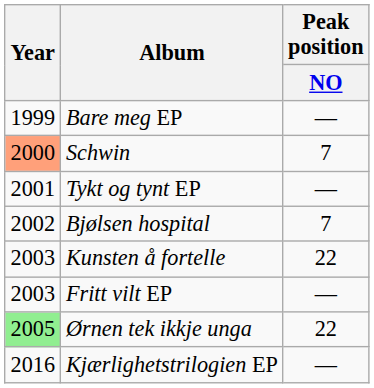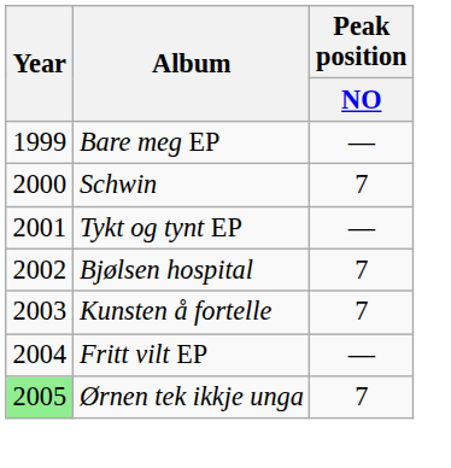 <table class="wikitable">
 <tr>
 <th width="33" rowspan="2" style="text-align:center;">Year</th>
 <th rowspan="2">Album</th>
 <th colspan="1">Peak <br>position</th>
 </tr>
 <tr>
 <th align="center"><a href='#'>NO</a><small><br></small></th>
 </tr>
 <tr>
 <td align="center">1999</td>
 <td><em>Bare meg</em> EP</td>
 <td align="center">—</td>
 </tr>
 <tr>
-<td align="center" style="background: lightsalmon;">2000</td>
+<td align="center">2000</td>
 <td><em>Schwin</em></td>
 <td align="center">7</td>
 </tr>
 <tr>
 <td align="center">2001</td>
 <td><em>Tykt og tynt</em> EP</td>
 <td align="center">—</td>
 </tr>
 <tr>
 <td align="center">2002</td>
 <td><em>Bjølsen hospital</em></td>
 <td align="center">7</td>
 </tr>
 <tr>
 <td align="center">2003</td>
 <td><em>Kunsten å fortelle</em></td>
-<td align="center">22</td>
+<td align="center">7</td>
 </tr>
 <tr>
-<td align="center">2003</td>
+<td align="center">2004</td>
 <td><em>Fritt vilt</em> EP</td>
 <td align="center">—</td>
 </tr>
 <tr>
 <td align="center" style="background: lightgreen;">2005</td>
 <td><em>Ørnen tek ikkje unga</em></td>
-<td align="center">22</td>
-</tr>
-<tr>
-<td align="center">2016</td>
-<td><em>Kjærlighetstrilogien</em> EP</td>
-<td align="center">—</td>
+<td align="center">7</td>
 </tr>
 </table>
